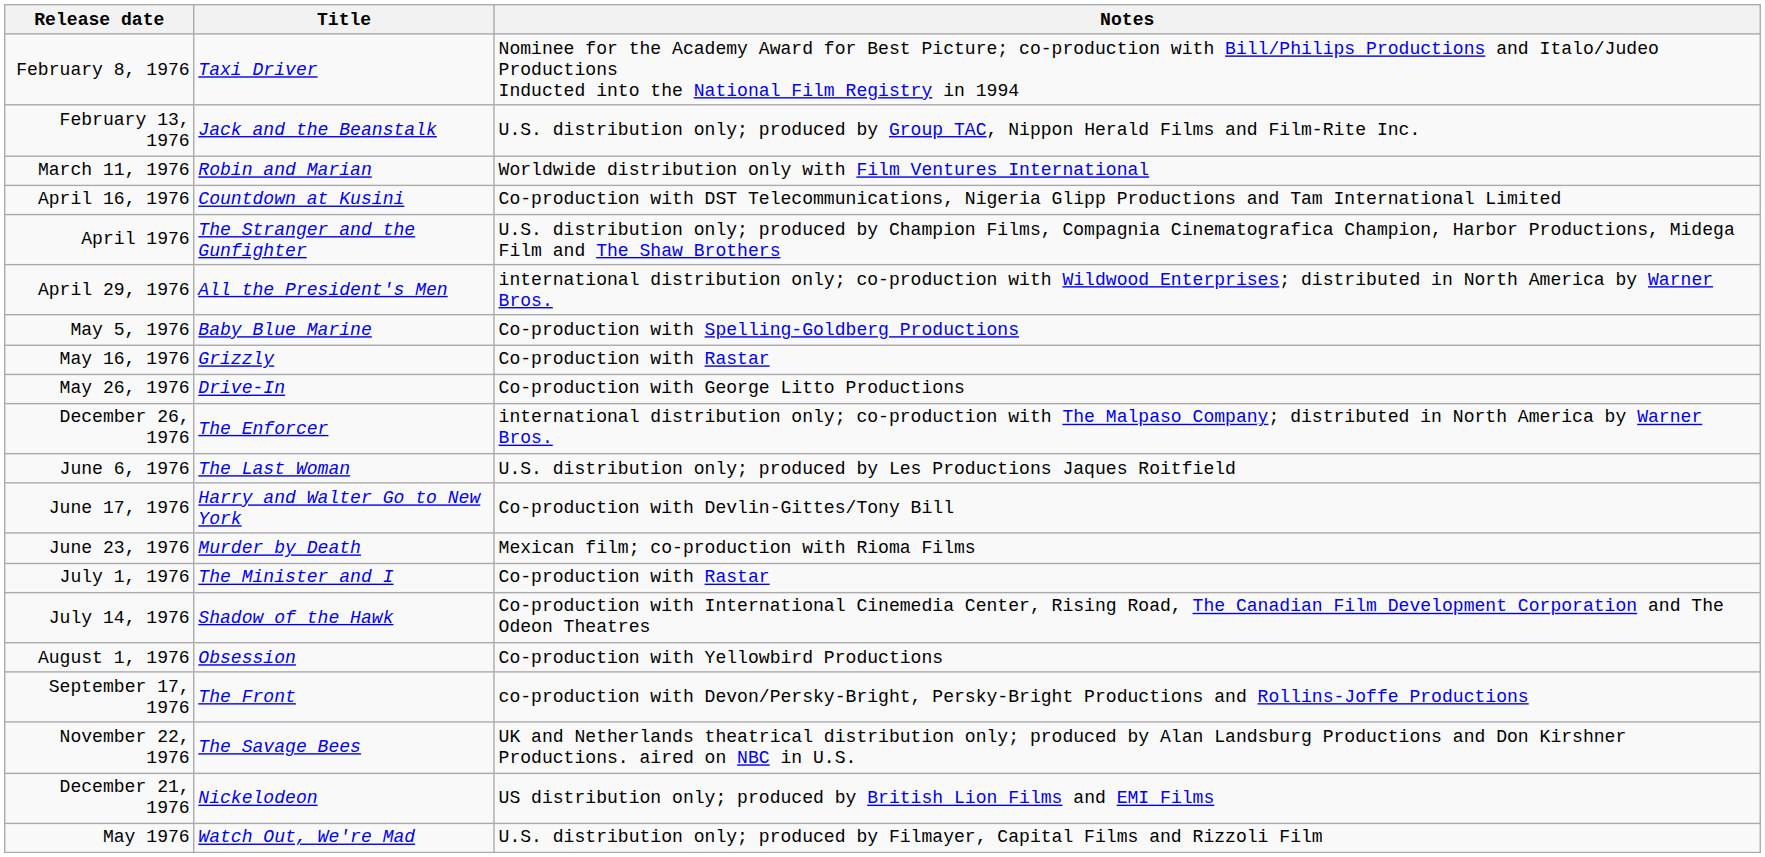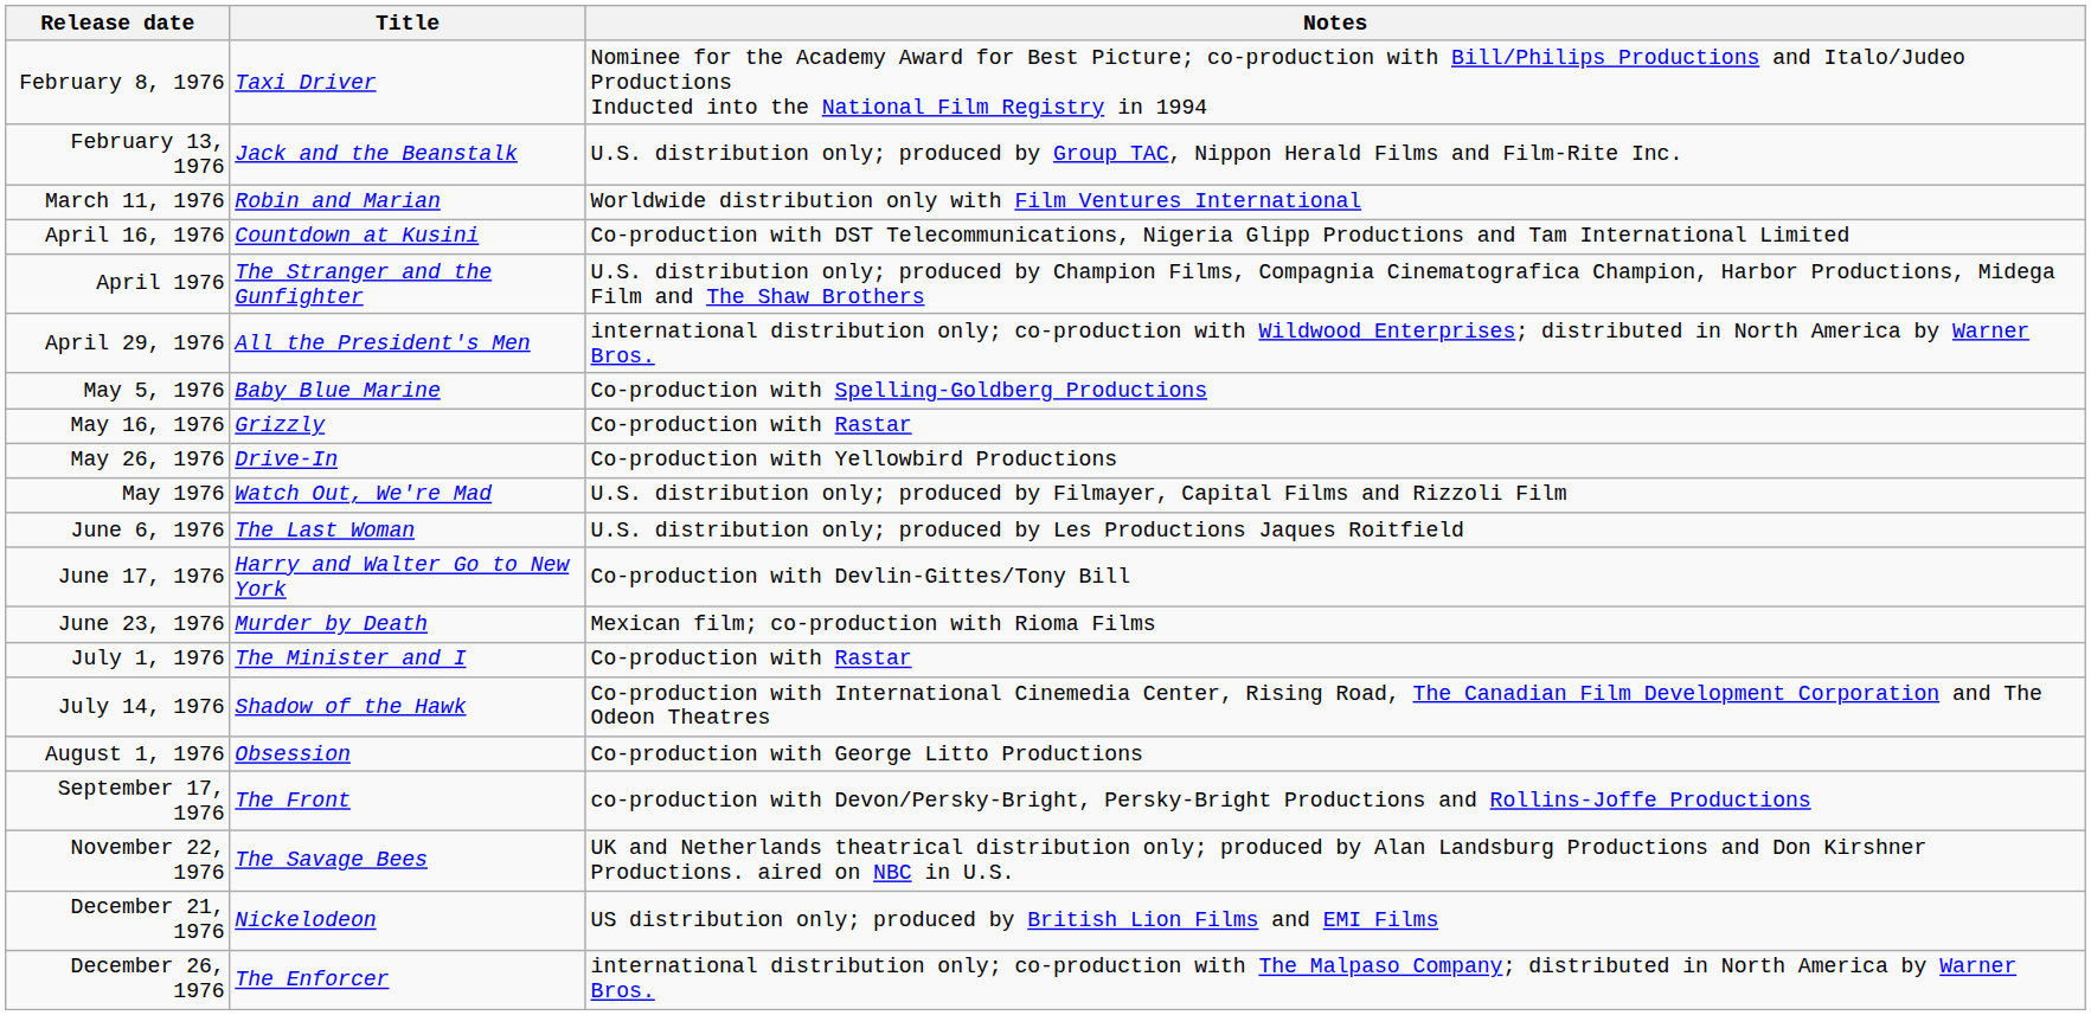 <table class="wikitable sortable" style="width:100%;">
 <tr>
 <th scope="col" style="width:130px;">Release date</th>
 <th>Title</th>
 <th>Notes</th>
 </tr>
 <tr>
 <td style="text-align:right;">February 8, 1976</td>
 <td><em><a href='#'>Taxi Driver</a></em></td>
 <td>Nominee for the Academy Award for Best Picture; co-production with <a href='#'>Bill/Philips Productions</a> and Italo/Judeo Productions<br>Inducted into the <a href='#'>National Film Registry</a> in 1994</td>
 </tr>
 <tr>
 <td style="text-align:right;">February 13, 1976</td>
 <td><em><a href='#'>Jack and the Beanstalk</a></em></td>
 <td>U.S. distribution only; produced by <a href='#'>Group TAC</a>, Nippon Herald Films and Film-Rite Inc.</td>
 </tr>
 <tr>
 <td style="text-align:right;">March 11, 1976</td>
 <td><em><a href='#'>Robin and Marian</a></em></td>
 <td>Worldwide distribution only with <a href='#'>Film Ventures International</a></td>
 </tr>
 <tr>
 <td style="text-align:right;">April 16, 1976</td>
 <td><em><a href='#'>Countdown at Kusini</a></em></td>
 <td>Co-production with DST Telecommunications, Nigeria Glipp Productions and Tam International Limited</td>
 </tr>
 <tr>
 <td style="text-align:right;">April 1976</td>
 <td><em><a href='#'>The Stranger and the Gunfighter</a></em></td>
 <td>U.S. distribution only; produced by Champion Films, Compagnia Cinematografica Champion, Harbor Productions, Midega Film and <a href='#'>The Shaw Brothers</a></td>
 </tr>
 <tr>
 <td style="text-align:right;">April 29, 1976</td>
 <td><em><a href='#'>All the President's Men</a></em></td>
 <td>international distribution only; co-production with <a href='#'>Wildwood Enterprises</a>; distributed in North America by <a href='#'>Warner Bros.</a></td>
 </tr>
 <tr>
 <td style="text-align:right;">May 5, 1976</td>
 <td><em><a href='#'>Baby Blue Marine</a></em></td>
 <td>Co-production with <a href='#'>Spelling-Goldberg Productions</a></td>
 </tr>
 <tr>
 <td style="text-align:right;">May 16, 1976</td>
 <td><em><a href='#'>Grizzly</a></em></td>
 <td>Co-production with <a href='#'>Rastar</a></td>
 </tr>
 <tr>
 <td style="text-align:right;">May 26, 1976</td>
 <td><em><a href='#'>Drive-In</a></em></td>
-<td>Co-production with George Litto Productions</td>
+<td>Co-production with Yellowbird Productions</td>
 </tr>
 <tr>
-<td style="text-align:right;">December 26, 1976</td>
-<td><em><a href='#'>The Enforcer</a></em></td>
-<td>international distribution only; co-production with <a href='#'>The Malpaso Company</a>; distributed in North America by <a href='#'>Warner Bros.</a></td>
+<td style="text-align:right;">May 1976</td>
+<td><em><a href='#'>Watch Out, We're Mad</a></em></td>
+<td>U.S. distribution only; produced by Filmayer, Capital Films and Rizzoli Film</td>
 </tr>
 <tr>
 <td style="text-align:right;">June 6, 1976</td>
 <td><em><a href='#'>The Last Woman</a></em></td>
 <td>U.S. distribution only; produced by Les Productions Jaques Roitfield</td>
 </tr>
 <tr>
 <td style="text-align:right;">June 17, 1976</td>
 <td><em><a href='#'>Harry and Walter Go to New York</a></em></td>
 <td>Co-production with Devlin-Gittes/Tony Bill</td>
 </tr>
 <tr>
 <td style="text-align:right;">June 23, 1976</td>
 <td><em><a href='#'>Murder by Death</a></em></td>
 <td>Mexican film; co-production with Rioma Films</td>
 </tr>
 <tr>
 <td style="text-align:right;">July 1, 1976</td>
 <td><em><a href='#'>The Minister and I</a></em></td>
 <td>Co-production with <a href='#'>Rastar</a></td>
 </tr>
 <tr>
 <td style="text-align:right;">July 14, 1976</td>
 <td><em><a href='#'>Shadow of the Hawk</a></em></td>
 <td>Co-production with International Cinemedia Center, Rising Road, <a href='#'>The Canadian Film Development Corporation</a> and The Odeon Theatres</td>
 </tr>
 <tr>
 <td style="text-align:right;">August 1, 1976</td>
 <td><em><a href='#'>Obsession</a></em></td>
-<td>Co-production with Yellowbird Productions</td>
+<td>Co-production with George Litto Productions</td>
 </tr>
 <tr>
 <td style="text-align:right;">September 17, 1976</td>
 <td><em><a href='#'>The Front</a></em></td>
 <td>co-production with Devon/Persky-Bright, Persky-Bright Productions and <a href='#'>Rollins-Joffe Productions</a></td>
 </tr>
 <tr>
 <td style="text-align:right;">November 22, 1976</td>
 <td><em><a href='#'>The Savage Bees</a></em></td>
 <td>UK and Netherlands theatrical distribution only; produced by Alan Landsburg Productions and Don Kirshner Productions. aired on <a href='#'>NBC</a> in U.S.</td>
 </tr>
 <tr>
 <td style="text-align:right;">December 21, 1976</td>
 <td><em><a href='#'>Nickelodeon</a></em></td>
 <td>US distribution only; produced by <a href='#'>British Lion Films</a> and <a href='#'>EMI Films</a></td>
 </tr>
 <tr>
-<td style="text-align:right;">May 1976</td>
-<td><em><a href='#'>Watch Out, We're Mad</a></em></td>
-<td>U.S. distribution only; produced by Filmayer, Capital Films and Rizzoli Film</td>
+<td style="text-align:right;">December 26, 1976</td>
+<td><em><a href='#'>The Enforcer</a></em></td>
+<td>international distribution only; co-production with <a href='#'>The Malpaso Company</a>; distributed in North America by <a href='#'>Warner Bros.</a></td>
 </tr>
 <tr>
 </tr>
 </table>
